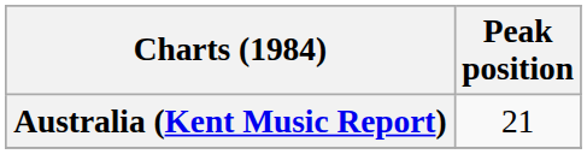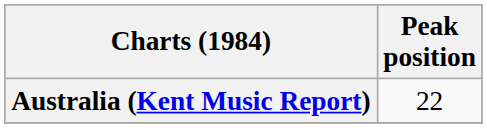 <table class="wikitable sortable plainrowheaders" style="text-align:center">
 <tr>
 <th>Charts (1984)</th>
 <th>Peak<br>position</th>
 </tr>
 <tr>
 <th scope="row">Australia (<a href='#'>Kent Music Report</a>)</th>
-<td>21</td>
+<td>22</td>
 </tr>
 <tr>
 </tr>
 <tr>
 </tr>
 <tr>
 </tr>
 <tr>
 </tr>
 <tr>
 </tr>
 <tr>
 </tr>
 <tr>
 </tr>
 <tr>
 </tr>
 <tr>
 </tr>
 <tr>
 </tr>
 <tr>
 </tr>
 </table>
